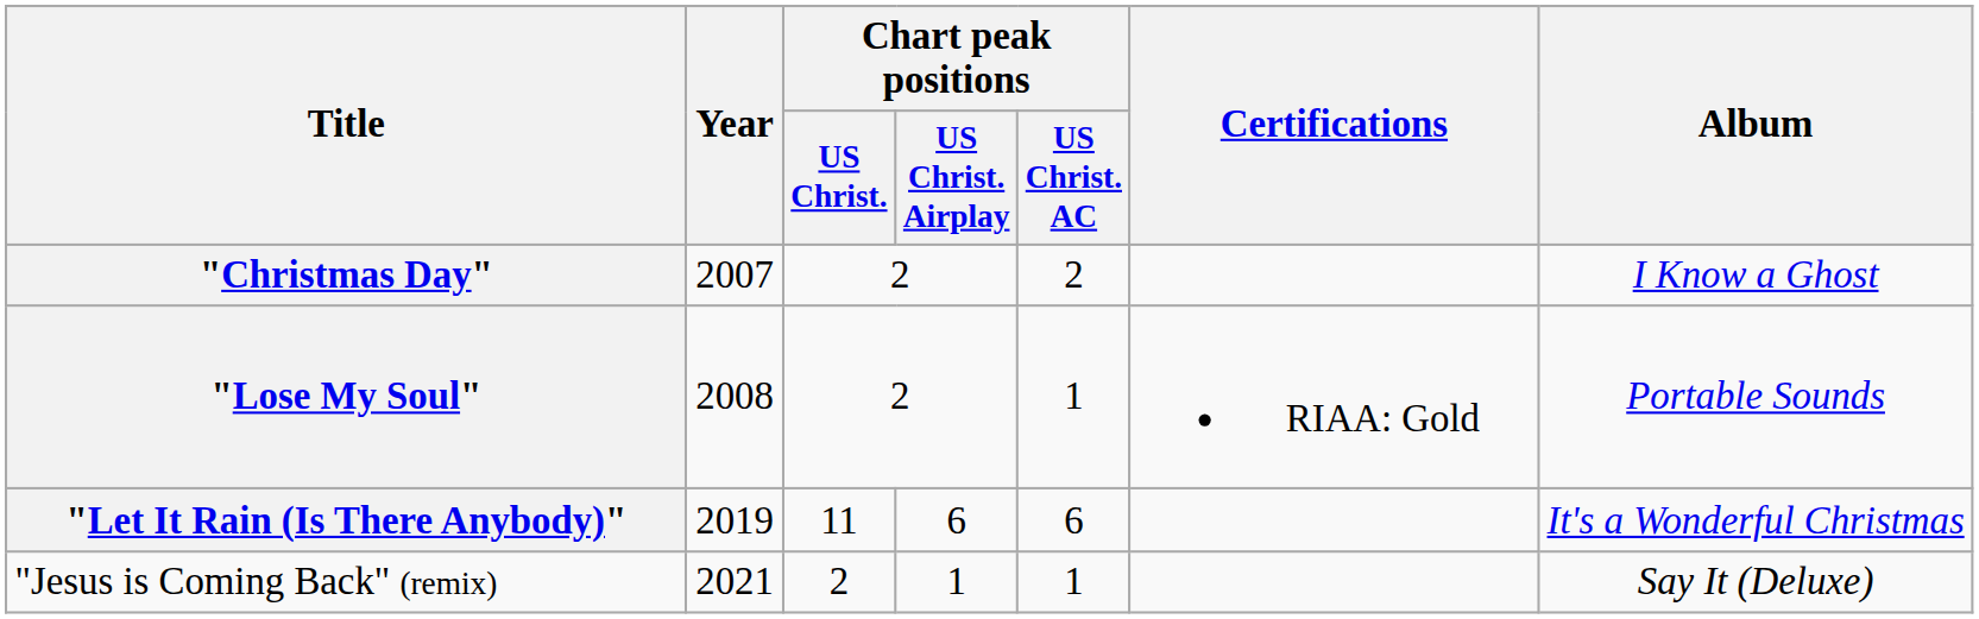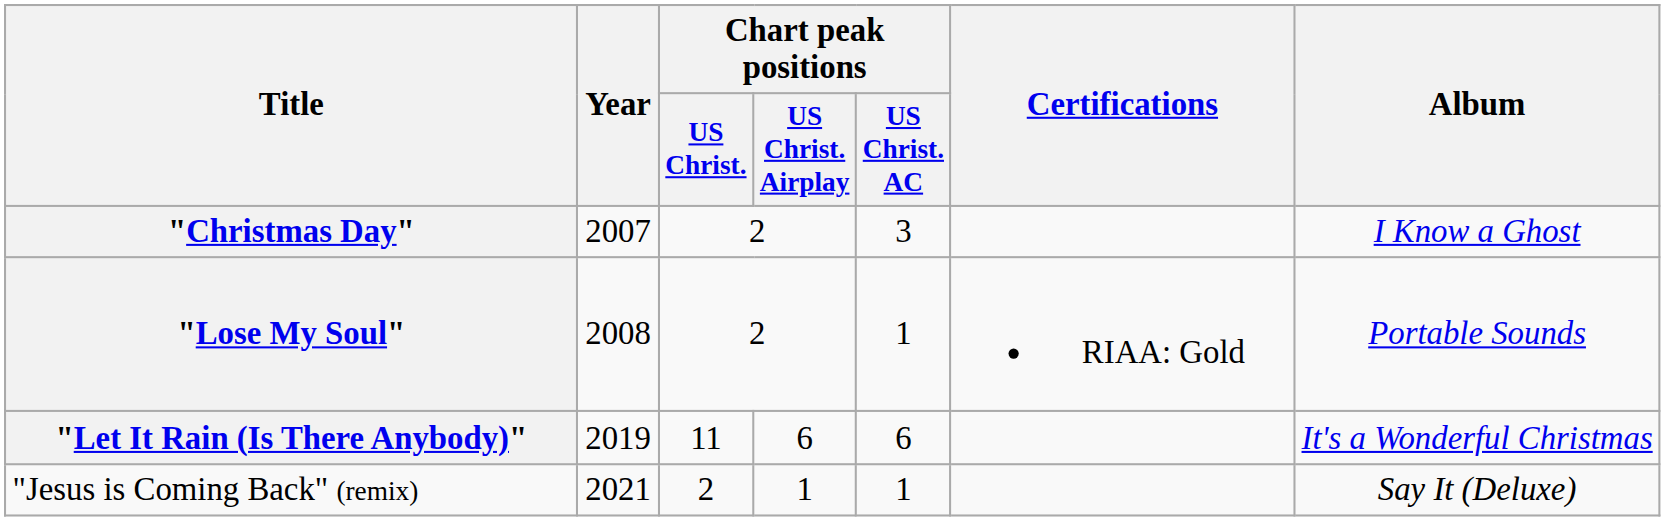 <table class="wikitable plainrowheaders" style="text-align:center;">
 <tr>
 <th rowspan="2" style="width:17em;">Title</th>
 <th rowspan="2">Year</th>
 <th colspan="3">Chart peak positions</th>
 <th rowspan="2" style="width:10em;"><a href='#'>Certifications</a></th>
 <th rowspan="2">Album</th>
 </tr>
 <tr style="font-size:smaller;">
 <th width="40"><a href='#'>US<br>Christ.</a><br></th>
 <th width="40"><a href='#'>US Christ. Airplay</a><br></th>
 <th width="40"><a href='#'>US<br>Christ.<br>AC</a><br></th>
 </tr>
 <tr>
 <th scope="row">"<a href='#'>Christmas Day</a>"<br></th>
 <td>2007</td>
 <td colspan="2">2</td>
-<td>2</td>
+<td>3</td>
 <td></td>
 <td><em><a href='#'>I Know a Ghost</a></em></td>
 </tr>
 <tr>
 <th scope="row">"<a href='#'>Lose My Soul</a>"<br></th>
 <td>2008</td>
 <td colspan="2">2</td>
 <td>1</td>
 <td><br><ul><li>RIAA: Gold</li></ul></td>
 <td><em><a href='#'>Portable Sounds</a></em></td>
 </tr>
 <tr>
 <th scope="row">"<a href='#'>Let It Rain (Is There Anybody)</a>"<br></th>
 <td>2019</td>
 <td>11</td>
 <td>6</td>
 <td>6</td>
 <td></td>
 <td><em><a href='#'>It's a Wonderful Christmas</a></em></td>
 </tr>
 <tr>
 <td align="left">"Jesus is Coming Back" <small>(remix)</small><br></td>
 <td>2021</td>
 <td>2</td>
 <td>1</td>
 <td>1</td>
 <td></td>
 <td><em>Say It (Deluxe)</em></td>
 </tr>
 </table>
